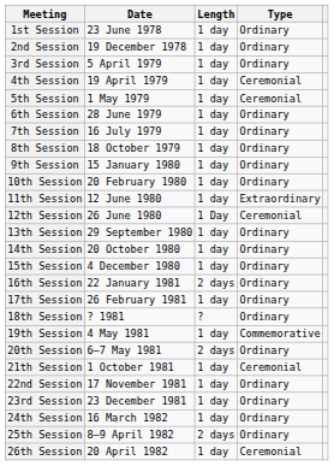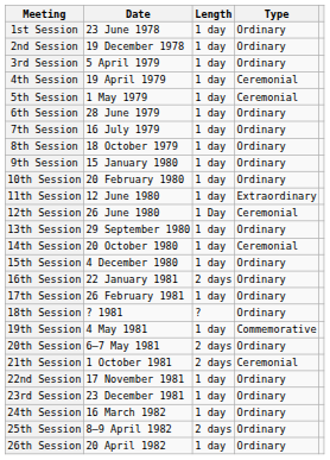 <table class="wikitable sortable plainrowheaders">
 <tr>
 <th scope="col">Meeting</th>
 <th scope="col">Date</th>
 <th scope="col">Length</th>
 <th scope="col">Type</th>
 <th scope="col" class="unsortable"></th>
 </tr>
 <tr>
 <th scope="row" style="font-weight:normal;">1st Session</th>
 <td>23 June 1978</td>
 <td>1 day</td>
 <td>Ordinary</td>
 <td align="center"></td>
 </tr>
 <tr>
 <th scope="row" style="font-weight:normal;">2nd Session</th>
 <td>19 December 1978</td>
 <td>1 day</td>
 <td>Ordinary</td>
 <td align="center"></td>
 </tr>
 <tr>
 <th scope="row" style="font-weight:normal;">3rd Session</th>
 <td>5 April 1979</td>
 <td>1 day</td>
 <td>Ordinary</td>
 <td align="center"></td>
 </tr>
 <tr>
 <th scope="row" style="font-weight:normal;">4th Session</th>
 <td>19 April 1979</td>
 <td>1 day</td>
 <td>Ceremonial</td>
 <td align="center"></td>
 </tr>
 <tr>
 <th scope="row" style="font-weight:normal;">5th Session</th>
 <td>1 May 1979</td>
 <td>1 day</td>
 <td>Ceremonial</td>
 <td align="center"></td>
 </tr>
 <tr>
 <th scope="row" style="font-weight:normal;">6th Session</th>
 <td>28 June 1979</td>
 <td>1 day</td>
 <td>Ordinary</td>
 <td align="center"></td>
 </tr>
 <tr>
 <th scope="row" style="font-weight:normal;">7th Session</th>
 <td>16 July 1979</td>
 <td>1 day</td>
 <td>Ordinary</td>
 <td align="center"></td>
 </tr>
 <tr>
 <th scope="row" style="font-weight:normal;">8th Session</th>
 <td>18 October 1979</td>
 <td>1 day</td>
 <td>Ordinary</td>
 <td align="center"></td>
 </tr>
 <tr>
 <th scope="row" style="font-weight:normal;">9th Session</th>
 <td>15 January 1980</td>
 <td>1 day</td>
 <td>Ordinary</td>
 <td align="center"></td>
 </tr>
 <tr>
 <th scope="row" style="font-weight:normal;">10th Session</th>
 <td>20 February 1980</td>
 <td>1 day</td>
 <td>Ordinary</td>
 <td align="center"></td>
 </tr>
 <tr>
 <th scope="row" style="font-weight:normal;">11th Session</th>
 <td>12 June 1980</td>
 <td>1 day</td>
 <td>Extraordinary</td>
 <td align="center"></td>
 </tr>
 <tr>
 <th scope="row" style="font-weight:normal;">12th Session</th>
 <td>26 June 1980</td>
 <td>1 Day</td>
 <td>Ceremonial</td>
 <td align="center"></td>
 </tr>
 <tr>
 <th scope="row" style="font-weight:normal;">13th Session</th>
 <td>29 September 1980</td>
 <td>1 day</td>
 <td>Ordinary</td>
 <td align="center"></td>
 </tr>
 <tr>
 <th scope="row" style="font-weight:normal;">14th Session</th>
 <td>20 October 1980</td>
 <td>1 day</td>
-<td>Ordinary</td>
+<td>Ceremonial</td>
 <td align="center"></td>
 </tr>
 <tr>
 <th scope="row" style="font-weight:normal;">15th Session</th>
 <td>4 December 1980</td>
 <td>1 day</td>
 <td>Ordinary</td>
 <td align="center"></td>
 </tr>
 <tr>
 <th scope="row" style="font-weight:normal;">16th Session</th>
 <td>22 January 1981</td>
 <td>2 days</td>
 <td>Ordinary</td>
 <td align="center"></td>
 </tr>
 <tr>
 <th scope="row" style="font-weight:normal;">17th Session</th>
 <td>26 February 1981</td>
 <td>1 day</td>
 <td>Ordinary</td>
 <td align="center"></td>
 </tr>
 <tr>
 <th scope="row" style="font-weight:normal;">18th Session</th>
 <td>? 1981</td>
 <td>?</td>
 <td>Ordinary</td>
 <td align="center"></td>
 </tr>
 <tr>
 <th scope="row" style="font-weight:normal;">19th Session</th>
 <td>4 May 1981</td>
 <td>1 day</td>
 <td>Commemorative</td>
 <td align="center"></td>
 </tr>
 <tr>
 <th scope="row" style="font-weight:normal;">20th Session</th>
 <td>6–7 May 1981</td>
 <td>2 days</td>
 <td>Ordinary</td>
 <td align="center"></td>
 </tr>
 <tr>
 <th scope="row" style="font-weight:normal;">21th Session</th>
 <td>1 October 1981</td>
-<td>1 day</td>
+<td>2 days</td>
 <td>Ceremonial</td>
 <td align="center"></td>
 </tr>
 <tr>
 <th scope="row" style="font-weight:normal;">22nd Session</th>
 <td>17 November 1981</td>
 <td>1 day</td>
 <td>Ordinary</td>
 <td align="center"></td>
 </tr>
 <tr>
 <th scope="row" style="font-weight:normal;">23rd Session</th>
 <td>23 December 1981</td>
 <td>1 day</td>
 <td>Ordinary</td>
 <td align="center"></td>
 </tr>
 <tr>
 <th scope="row" style="font-weight:normal;">24th Session</th>
 <td>16 March 1982</td>
 <td>1 day</td>
 <td>Ordinary</td>
 <td align="center"></td>
 </tr>
 <tr>
 <th scope="row" style="font-weight:normal;">25th Session</th>
 <td>8–9 April 1982</td>
 <td>2 days</td>
 <td>Ordinary</td>
 <td align="center"></td>
 </tr>
 <tr>
 <th scope="row" style="font-weight:normal;">26th Session</th>
 <td>20 April 1982</td>
 <td>1 day</td>
-<td>Ceremonial</td>
+<td>Ordinary</td>
 <td align="center"></td>
 </tr>
 </table>
